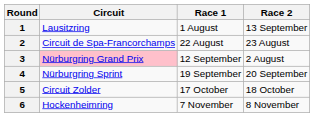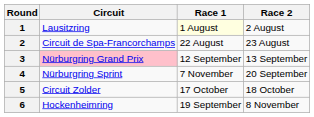 <table class="wikitable" style="font-size:85%">
 <tr>
 <th>Round</th>
 <th>Circuit</th>
 <th>Race 1</th>
 <th>Race 2</th>
 </tr>
 <tr>
 <th>1</th>
 <td> <a href='#'>Lausitzring</a></td>
-<td>1 August</td>
-<td>13 September</td>
+<td style="background: lightyellow;">1 August</td>
+<td>2 August</td>
 </tr>
 <tr>
 <th>2</th>
 <td> <a href='#'>Circuit de Spa-Francorchamps</a></td>
 <td>22 August</td>
 <td>23 August</td>
 </tr>
 <tr>
 <th>3</th>
 <td style="background: pink;"> <a href='#'>Nürburgring Grand Prix</a></td>
 <td>12 September</td>
-<td>2 August</td>
+<td>13 September</td>
 </tr>
 <tr>
 <th>4</th>
 <td> <a href='#'>Nürburgring Sprint</a></td>
-<td>19 September</td>
+<td>7 November</td>
 <td>20 September</td>
 </tr>
 <tr>
 <th>5</th>
 <td> <a href='#'>Circuit Zolder</a></td>
 <td>17 October</td>
 <td>18 October</td>
 </tr>
 <tr>
 <th>6</th>
 <td> <a href='#'>Hockenheimring</a></td>
-<td>7 November</td>
+<td>19 September</td>
 <td>8 November</td>
 </tr>
 </table>
